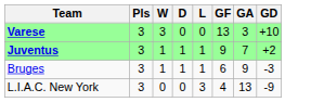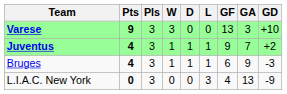 <table class=wikitable style="text-align:center">
 <tr>
 <th width=165>Team</th>
+<th width=20>Pts</th>
 <th width=20>Pls</th>
 <th width=20>W</th>
 <th width=20>D</th>
 <th width=20>L</th>
 <th width=20>GF</th>
 <th width=20>GA</th>
 <th width=20>GD</th>
 </tr>
 <tr |- align=center style="background:#98FF98;">
 <td style="text-align:left"><strong> <a href='#'>Varese</a></strong></td>
+<td><strong>9</strong></td>
 <td>3</td>
 <td>3</td>
 <td>0</td>
 <td>0</td>
 <td>13</td>
 <td>3</td>
 <td>+10</td>
 </tr>
 <tr |- align=center style="background:#98FF98;">
 <td style="text-align:left"><strong> <a href='#'>Juventus</a></strong></td>
+<td><strong>4</strong></td>
 <td>3</td>
 <td>1</td>
 <td>1</td>
 <td>1</td>
 <td>9</td>
 <td>7</td>
 <td>+2</td>
 </tr>
 <tr>
 <td style="text-align:left"> <a href='#'>Bruges</a></td>
+<td><strong>4</strong></td>
 <td>3</td>
 <td>1</td>
 <td>1</td>
 <td>1</td>
 <td>6</td>
 <td>9</td>
 <td>-3</td>
 </tr>
 <tr>
 <td style="text-align:left"> L.I.A.C. New York</td>
+<td><strong>0</strong></td>
 <td>3</td>
 <td>0</td>
 <td>0</td>
 <td>3</td>
 <td>4</td>
 <td>13</td>
 <td>-9</td>
 </tr>
 </table>
